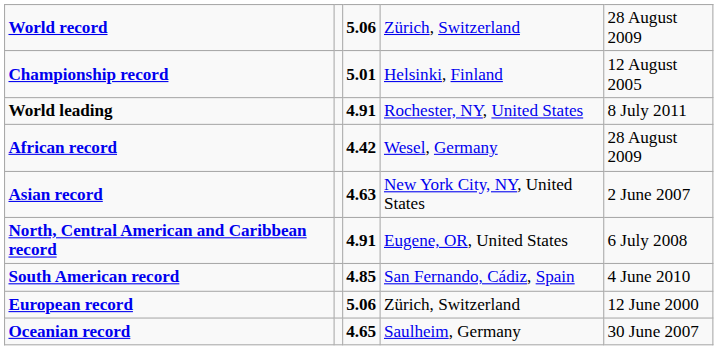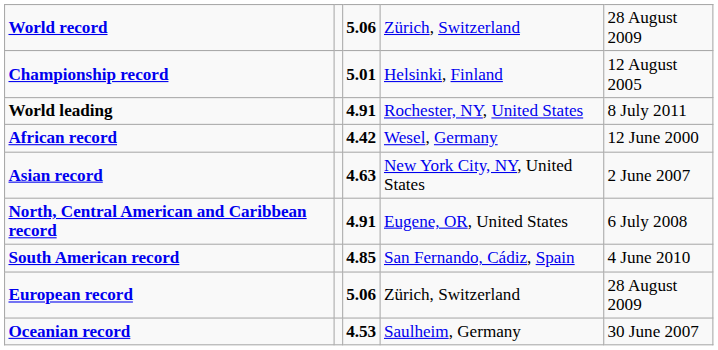 <table class="wikitable" width=75%>
 <tr>
 <td><strong><a href='#'>World record</a></strong></td>
 <td></td>
 <td><strong>5.06</strong></td>
 <td><a href='#'>Zürich</a>, <a href='#'>Switzerland</a></td>
 <td>28 August 2009</td>
 </tr>
 <tr>
 <td><strong><a href='#'>Championship record</a></strong></td>
 <td></td>
 <td><strong>5.01</strong></td>
 <td><a href='#'>Helsinki</a>, <a href='#'>Finland</a></td>
 <td>12 August 2005</td>
 </tr>
 <tr>
 <td><strong>World leading</strong></td>
 <td></td>
 <td><strong>4.91</strong></td>
 <td><a href='#'>Rochester, NY</a>, <a href='#'>United States</a></td>
 <td>8 July 2011</td>
 </tr>
 <tr>
 <td><strong><a href='#'>African record</a></strong></td>
 <td></td>
 <td><strong>4.42</strong></td>
 <td><a href='#'>Wesel</a>, <a href='#'>Germany</a></td>
-<td>28 August 2009</td>
+<td>12 June 2000</td>
 </tr>
 <tr>
 <td><strong><a href='#'>Asian record</a></strong></td>
 <td></td>
 <td><strong>4.63</strong></td>
 <td><a href='#'>New York City, NY</a>, United States</td>
 <td>2 June 2007</td>
 </tr>
 <tr>
 <td><strong><a href='#'>North, Central American and Caribbean record</a></strong></td>
 <td></td>
 <td><strong>4.91</strong></td>
 <td><a href='#'>Eugene, OR</a>, United States</td>
 <td>6 July 2008</td>
 </tr>
 <tr>
 <td><strong><a href='#'>South American record</a></strong></td>
 <td></td>
 <td><strong>4.85</strong></td>
 <td><a href='#'>San Fernando, Cádiz</a>, <a href='#'>Spain</a></td>
 <td>4 June 2010</td>
 </tr>
 <tr>
 <td><strong><a href='#'>European record</a></strong></td>
 <td></td>
 <td><strong>5.06</strong></td>
 <td>Zürich, Switzerland</td>
-<td>12 June 2000</td>
+<td>28 August 2009</td>
 </tr>
 <tr>
 <td><strong><a href='#'>Oceanian record</a></strong></td>
 <td></td>
-<td><strong>4.65</strong></td>
+<td><strong>4.53</strong></td>
 <td><a href='#'>Saulheim</a>, Germany</td>
 <td>30 June 2007</td>
 </tr>
 </table>
